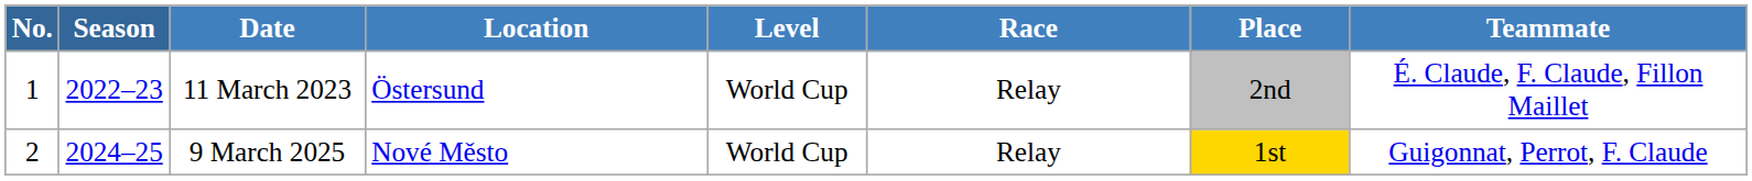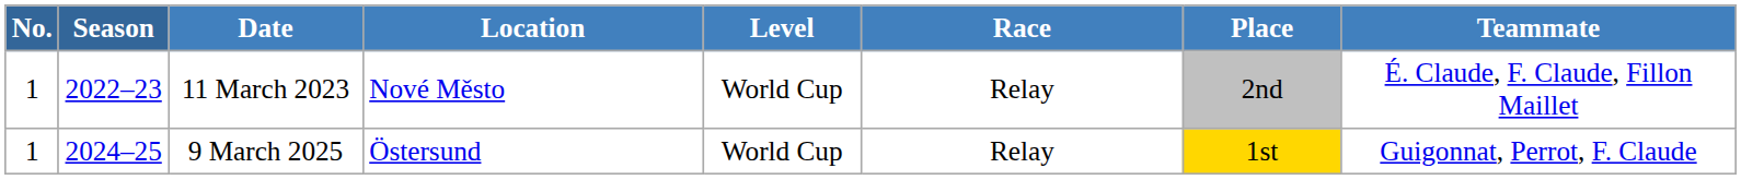 <table class="wikitable sortable" style="font-size:95%; text-align:center; border:grey solid 1px; border-collapse:collapse; background:#ffffff;">
 <tr style="background:#efefef;">
 <th style="background-color:#369; color:white;">No.</th>
 <th style="background-color:#369; color:white;">Season</th>
 <th style="background-color:#4180be; color:white; width:100px;">Date</th>
 <th style="background-color:#4180be; color:white; width:180px;">Location</th>
 <th style="background-color:#4180be; color:white; width:80px;">Level</th>
 <th style="background-color:#4180be; color:white; width:170px;">Race</th>
 <th style="background-color:#4180be; color:white; width:80px;">Place</th>
 <th style="background-color:#4180be; color:white; width:210px;">Teammate</th>
 </tr>
 <tr>
 <td>1</td>
 <td><a href='#'>2022–23</a></td>
 <td>11 March 2023</td>
-<td align=left> <a href='#'>Östersund</a></td>
+<td align=left> <a href='#'>Nové Město</a></td>
 <td>World Cup</td>
 <td>Relay</td>
 <td align=center bgcolor="silver">2nd</td>
 <td><a href='#'>É. Claude</a>, <a href='#'>F. Claude</a>, <a href='#'>Fillon Maillet</a></td>
 </tr>
 <tr>
-<td>2</td>
+<td>1</td>
 <td><a href='#'>2024–25</a></td>
 <td>9 March 2025</td>
-<td align=left> <a href='#'>Nové Město</a></td>
+<td align=left> <a href='#'>Östersund</a></td>
 <td>World Cup</td>
 <td>Relay</td>
 <td align=center bgcolor="gold">1st</td>
 <td><a href='#'>Guigonnat</a>, <a href='#'>Perrot</a>, <a href='#'>F. Claude</a></td>
 </tr>
 </table>
